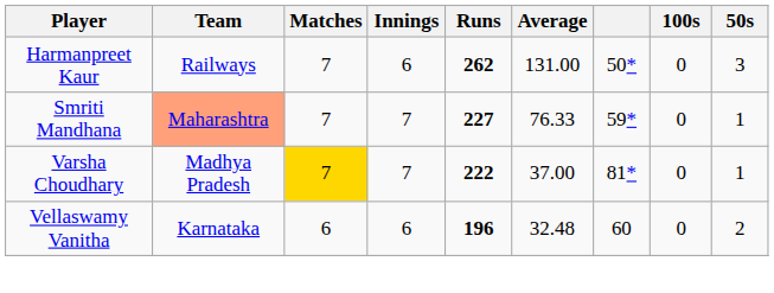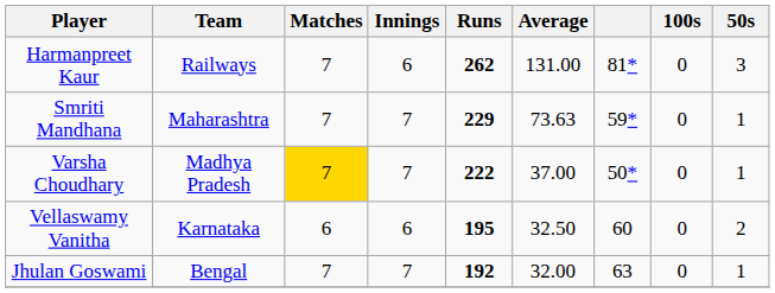 <table class="wikitable" style="text-align:center;">
 <tr>
 <th width=150>Player</th>
 <th width=125>Team</th>
 <th width=60>Matches</th>
 <th width=60>Innings</th>
 <th width=60>Runs</th>
 <th width=60>Average</th>
 <th width=60></th>
 <th width=60>100s</th>
 <th width=60>50s</th>
 </tr>
 <tr>
 <td><a href='#'>Harmanpreet Kaur</a></td>
 <td><a href='#'>Railways</a></td>
 <td>7</td>
 <td>6</td>
 <td><strong>262</strong></td>
 <td>131.00</td>
-<td>50<a href='#'>*</a></td>
+<td>81<a href='#'>*</a></td>
 <td>0</td>
 <td>3</td>
 </tr>
 <tr>
 <td><a href='#'>Smriti Mandhana</a></td>
-<td style="background: lightsalmon;"><a href='#'>Maharashtra</a></td>
+<td><a href='#'>Maharashtra</a></td>
 <td>7</td>
 <td>7</td>
-<td><strong>227</strong></td>
-<td>76.33</td>
+<td><strong>229</strong></td>
+<td>73.63</td>
 <td>59<a href='#'>*</a></td>
 <td>0</td>
 <td>1</td>
 </tr>
 <tr>
 <td><a href='#'>Varsha Choudhary</a></td>
 <td><a href='#'>Madhya Pradesh</a></td>
 <td style="background: gold;">7</td>
 <td>7</td>
 <td><strong>222</strong></td>
 <td>37.00</td>
-<td>81<a href='#'>*</a></td>
+<td>50<a href='#'>*</a></td>
 <td>0</td>
 <td>1</td>
 </tr>
 <tr>
 <td><a href='#'>Vellaswamy Vanitha</a></td>
 <td><a href='#'>Karnataka</a></td>
 <td>6</td>
 <td>6</td>
-<td><strong>196</strong></td>
-<td>32.48</td>
+<td><strong>195</strong></td>
+<td>32.50</td>
 <td>60</td>
 <td>0</td>
 <td>2</td>
 </tr>
 <tr>
+<td><a href='#'>Jhulan Goswami</a></td>
+<td><a href='#'>Bengal</a></td>
+<td>7</td>
+<td>7</td>
+<td><strong>192</strong></td>
+<td>32.00</td>
+<td>63</td>
+<td>0</td>
+<td>1</td>
+</tr>
+<tr>
 </tr>
 </table>
